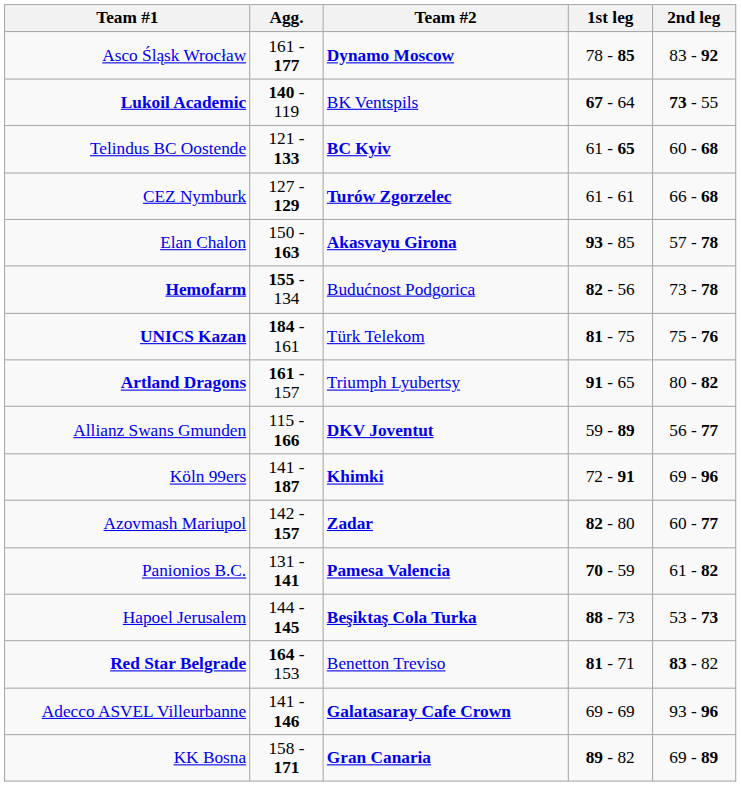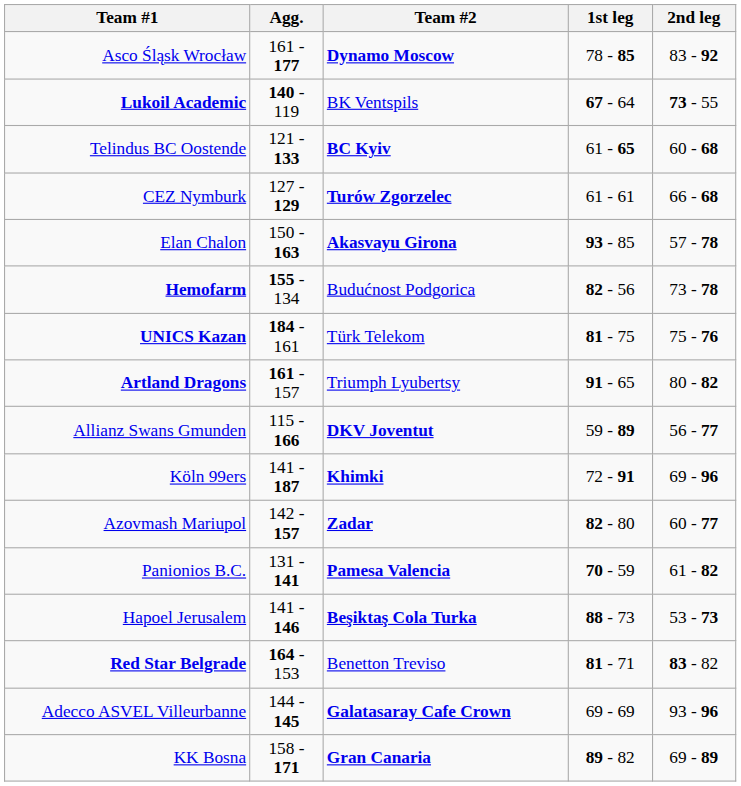 <table class=wikitable style="text-align:center">
 <tr>
 <th width=220>Team #1</th>
 <th width=60>Agg.</th>
 <th width=220>Team #2</th>
 <th width=70>1st leg</th>
 <th width=70>2nd leg</th>
 </tr>
 <tr>
 <td align=right><a href='#'>Asco Śląsk Wrocław</a> </td>
 <td>161 - <strong>177</strong></td>
 <td align=left> <strong><a href='#'>Dynamo Moscow</a></strong></td>
 <td>78 - <strong>85</strong></td>
 <td>83 - <strong>92</strong></td>
 </tr>
 <tr>
 <td align=right><strong><a href='#'>Lukoil Academic</a></strong> </td>
 <td><strong>140</strong> - 119</td>
 <td align=left> <a href='#'>BK Ventspils</a></td>
 <td><strong>67</strong> - 64</td>
 <td><strong>73</strong> - 55</td>
 </tr>
 <tr>
 <td align=right><a href='#'>Telindus BC Oostende</a> </td>
 <td>121 - <strong>133</strong></td>
 <td align=left> <strong><a href='#'>BC Kyiv</a></strong></td>
 <td>61 - <strong>65</strong></td>
 <td>60 - <strong>68</strong></td>
 </tr>
 <tr>
 <td align=right><a href='#'>CEZ Nymburk</a> </td>
 <td>127 - <strong>129</strong></td>
 <td align=left> <strong><a href='#'>Turów Zgorzelec</a></strong></td>
 <td>61 - 61</td>
 <td>66 - <strong>68</strong></td>
 </tr>
 <tr>
 <td align=right><a href='#'>Elan Chalon</a> </td>
 <td>150 - <strong>163</strong></td>
 <td align=left> <strong><a href='#'>Akasvayu Girona</a></strong></td>
 <td><strong>93</strong> - 85</td>
 <td>57 - <strong>78</strong></td>
 </tr>
 <tr>
 <td align=right><strong><a href='#'>Hemofarm</a></strong> </td>
 <td><strong>155</strong> - 134</td>
 <td align=left> <a href='#'>Budućnost Podgorica</a></td>
 <td><strong>82</strong> - 56</td>
 <td>73 - <strong>78</strong></td>
 </tr>
 <tr>
 <td align=right><strong><a href='#'>UNICS Kazan</a></strong> </td>
 <td><strong>184</strong> - 161</td>
 <td align=left> <a href='#'>Türk Telekom</a></td>
 <td><strong>81</strong> - 75</td>
 <td>75 - <strong>76</strong></td>
 </tr>
 <tr>
 <td align=right><strong><a href='#'>Artland Dragons</a> </strong></td>
 <td><strong>161</strong> - 157</td>
 <td align=left> <a href='#'>Triumph Lyubertsy</a></td>
 <td><strong>91</strong> - 65</td>
 <td>80 - <strong>82</strong></td>
 </tr>
 <tr>
 <td align=right><a href='#'>Allianz Swans Gmunden</a> </td>
 <td>115 - <strong>166</strong></td>
 <td align=left> <strong><a href='#'>DKV Joventut</a></strong></td>
 <td>59 - <strong>89</strong></td>
 <td>56 - <strong>77</strong></td>
 </tr>
 <tr>
 <td align=right><a href='#'>Köln 99ers</a> </td>
 <td>141 - <strong>187</strong></td>
 <td align=left><strong> <a href='#'>Khimki</a></strong></td>
 <td>72 - <strong>91</strong></td>
 <td>69 - <strong>96</strong></td>
 </tr>
 <tr>
 <td align=right><a href='#'>Azovmash Mariupol</a> </td>
 <td>142 - <strong>157</strong></td>
 <td align=left> <strong><a href='#'>Zadar</a></strong></td>
 <td><strong>82</strong> - 80</td>
 <td>60 - <strong>77</strong></td>
 </tr>
 <tr>
 <td align=right><a href='#'>Panionios B.C.</a> </td>
 <td>131 - <strong>141</strong></td>
 <td align=left> <strong><a href='#'>Pamesa Valencia</a></strong></td>
 <td><strong>70</strong> - 59</td>
 <td>61 - <strong>82</strong></td>
 </tr>
 <tr>
 <td align=right><a href='#'>Hapoel Jerusalem</a> </td>
-<td>144 - <strong>145</strong></td>
+<td>141 - <strong>146</strong></td>
 <td align=left> <strong><a href='#'>Beşiktaş Cola Turka</a></strong></td>
 <td><strong>88</strong> - 73</td>
 <td>53 - <strong>73</strong></td>
 </tr>
 <tr>
 <td align=right><strong><a href='#'>Red Star Belgrade</a></strong> </td>
 <td><strong>164</strong> - 153</td>
 <td align=left> <a href='#'>Benetton Treviso</a></td>
 <td><strong>81</strong> - 71</td>
 <td><strong>83</strong> - 82</td>
 </tr>
 <tr>
 <td align=right><a href='#'>Adecco ASVEL Villeurbanne</a> </td>
-<td>141 - <strong>146</strong></td>
+<td>144 - <strong>145</strong></td>
 <td align=left> <strong><a href='#'>Galatasaray Cafe Crown</a></strong></td>
 <td>69 - 69</td>
 <td>93 - <strong>96</strong></td>
 </tr>
 <tr>
 <td align=right><a href='#'>KK Bosna</a> </td>
 <td>158 - <strong>171</strong></td>
 <td align=left> <strong><a href='#'>Gran Canaria</a></strong></td>
 <td><strong>89</strong> - 82</td>
 <td>69 - <strong>89</strong></td>
 </tr>
 </table>
